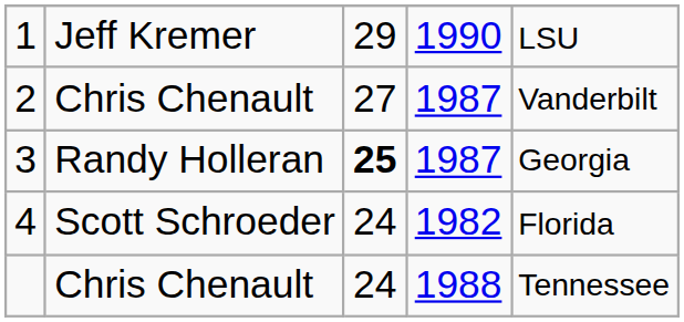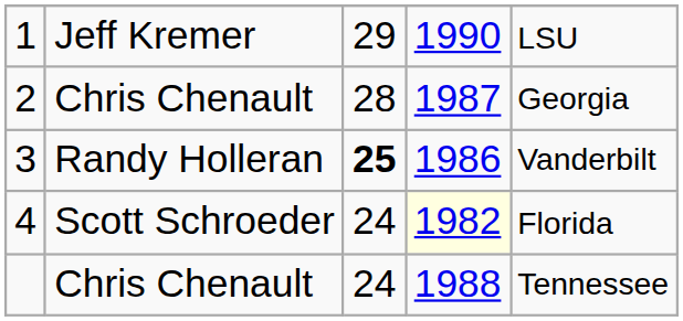 <table class="wikitable">
 <tr>
 </tr>
 <tr>
 <td>1</td>
 <td>Jeff Kremer</td>
 <td>29</td>
 <td><a href='#'>1990</a></td>
 <td style="font-size:80%;">LSU</td>
 </tr>
 <tr>
 <td>2</td>
 <td>Chris Chenault</td>
-<td>27</td>
+<td>28</td>
 <td><a href='#'>1987</a></td>
-<td style="font-size:80%;">Vanderbilt</td>
+<td style="font-size:80%;">Georgia</td>
 </tr>
 <tr>
 <td>3</td>
 <td>Randy Holleran</td>
 <td><strong>25</strong></td>
-<td><a href='#'>1987</a></td>
-<td style="font-size:80%;">Georgia</td>
+<td><a href='#'>1986</a></td>
+<td style="font-size:80%;">Vanderbilt</td>
 </tr>
 <tr>
 <td>4</td>
 <td>Scott Schroeder</td>
 <td>24</td>
-<td><a href='#'>1982</a></td>
+<td style="background: lightyellow;"><a href='#'>1982</a></td>
 <td style="font-size:80%;">Florida</td>
 </tr>
 <tr>
 <td></td>
 <td>Chris Chenault</td>
 <td>24</td>
 <td><a href='#'>1988</a></td>
 <td style="font-size:80%;">Tennessee</td>
 </tr>
 </table>
